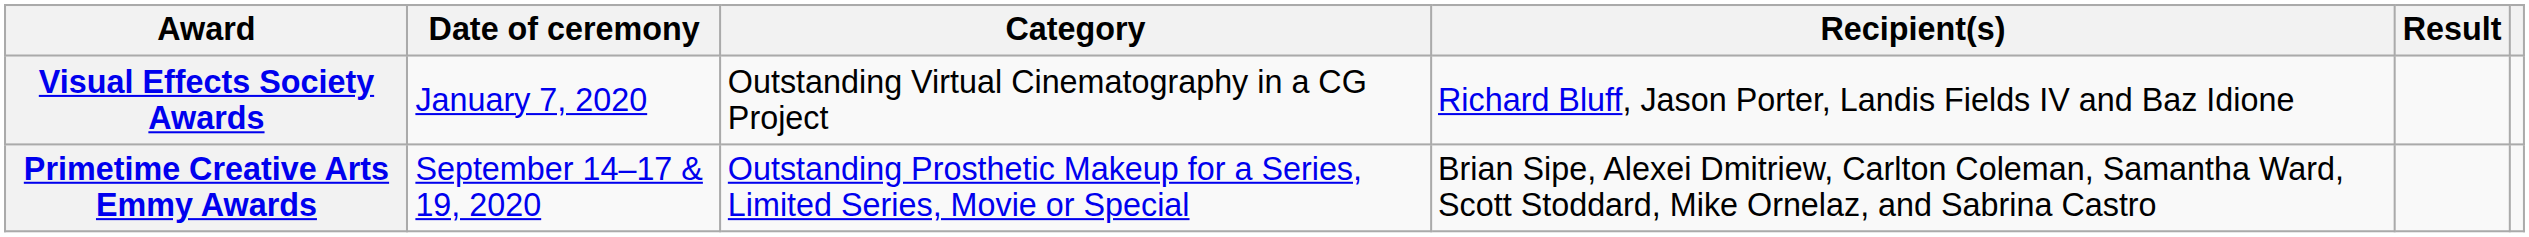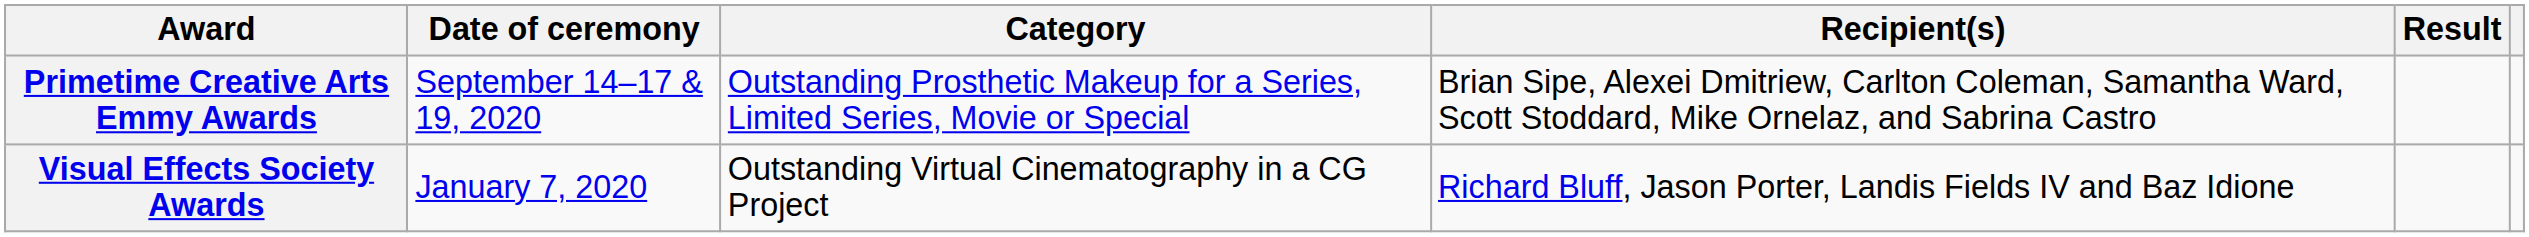 <table class="wikitable plainrowheaders sortable">
 <tr>
 <th scope="col">Award</th>
 <th scope="col">Date of ceremony</th>
 <th scope="col">Category</th>
 <th scope="col">Recipient(s)</th>
 <th scope="col">Result</th>
 <th scope="col" class="unsortable"></th>
 </tr>
 <tr>
+<th scope="row" style="text-align:center;"><a href='#'>Primetime Creative Arts Emmy Awards</a></th>
+<td><a href='#'>September 14–17 & 19, 2020</a></td>
+<td><a href='#'>Outstanding Prosthetic Makeup for a Series, Limited Series, Movie or Special</a></td>
+<td data-sort-value="Sipe, Brian">Brian Sipe, Alexei Dmitriew, Carlton Coleman, Samantha Ward, Scott Stoddard, Mike Ornelaz, and Sabrina Castro</td>
+<td></td>
+<td scope="row" style="text-align:center;"></td>
+</tr>
+<tr>
 <th scope="row" style="text-align:center;"><a href='#'>Visual Effects Society Awards</a></th>
 <td><a href='#'>January 7, 2020</a></td>
 <td>Outstanding Virtual Cinematography in a CG Project</td>
 <td data-sort-value="Bluff, Richard"><a href='#'>Richard Bluff</a>, Jason Porter, Landis Fields IV and Baz Idione</td>
 <td></td>
 <td scope="row" style="text-align:center;"></td>
 </tr>
-<tr>
-<th scope="row" style="text-align:center;"><a href='#'>Primetime Creative Arts Emmy Awards</a></th>
-<td><a href='#'>September 14–17 & 19, 2020</a></td>
-<td><a href='#'>Outstanding Prosthetic Makeup for a Series, Limited Series, Movie or Special</a></td>
-<td data-sort-value="Sipe, Brian">Brian Sipe, Alexei Dmitriew, Carlton Coleman, Samantha Ward, Scott Stoddard, Mike Ornelaz, and Sabrina Castro</td>
-<td></td>
-<td scope="row" style="text-align:center;"></td>
-</tr>
 </table>
